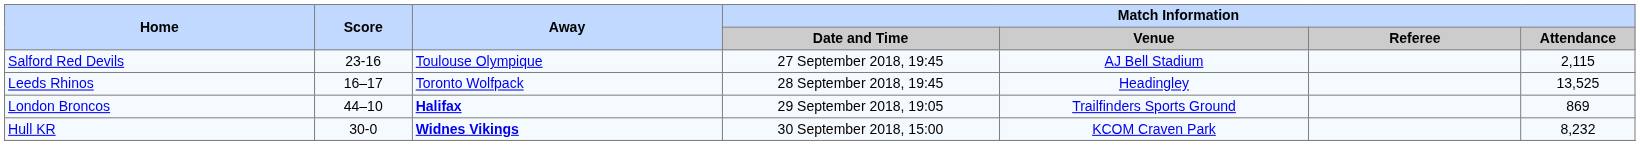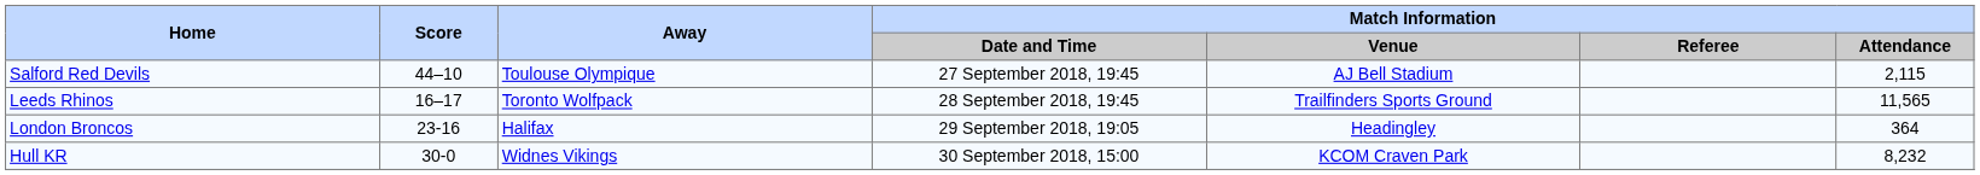 <table border=1 style="border-collapse:collapse; font-size:85%; text-align:center;" cellpadding=3 cellspacing=0 width=100%>
 <tr bgcolor=#C1D8FF>
 <th rowspan=2 width=19%>Home</th>
 <th rowspan=2 width=6%>Score</th>
 <th rowspan=2 width=19%>Away</th>
 <th colspan=6>Match Information</th>
 </tr>
 <tr bgcolor=#CCCCCC>
 <th width=17%>Date and Time</th>
 <th width=19%>Venue</th>
 <th width=13%>Referee</th>
 <th width=7%>Attendance</th>
 </tr>
 <tr bgcolor=#F5FAFF>
 <td align=left> <a href='#'>Salford Red Devils</a></td>
-<td>23-16</td>
+<td>44–10</td>
 <td align=left> <a href='#'>Toulouse Olympique</a></td>
 <td>27 September 2018, 19:45</td>
 <td><a href='#'>AJ Bell Stadium</a></td>
 <td></td>
 <td>2,115</td>
 </tr>
 <tr bgcolor=#F5FAFF>
 <td align=left> <a href='#'>Leeds Rhinos</a></td>
 <td>16–17</td>
 <td align=left> <a href='#'>Toronto Wolfpack</a></td>
 <td>28 September 2018, 19:45</td>
-<td><a href='#'>Headingley</a></td>
+<td><a href='#'>Trailfinders Sports Ground</a></td>
 <td></td>
-<td>13,525</td>
+<td>11,565</td>
 </tr>
 <tr bgcolor=#F5FAFF>
 <td align=left> <a href='#'>London Broncos</a></td>
-<td>44–10</td>
-<td align=left><strong> <a href='#'>Halifax</a></strong></td>
+<td>23-16</td>
+<td align=left> <a href='#'>Halifax</a></td>
 <td>29 September 2018, 19:05</td>
-<td><a href='#'>Trailfinders Sports Ground</a></td>
+<td><a href='#'>Headingley</a></td>
 <td></td>
-<td>869</td>
+<td>364</td>
 </tr>
 <tr bgcolor=#F5FAFF>
 <td align=left> <a href='#'>Hull KR</a></td>
 <td>30-0</td>
-<td align=left><strong> <a href='#'>Widnes Vikings</a></strong></td>
+<td align=left> <a href='#'>Widnes Vikings</a></td>
 <td>30 September 2018, 15:00</td>
 <td><a href='#'>KCOM Craven Park</a></td>
 <td></td>
 <td>8,232</td>
 </tr>
 <tr bgcolor=#F5FAFF>
 </tr>
 </table>
